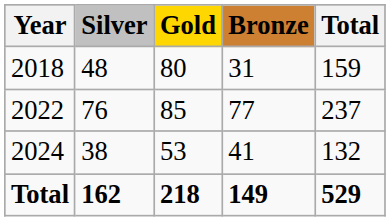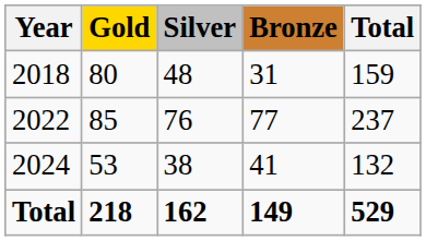 <table class="wikitable">
 <tr>
 <th>Year</th>
+<th style="background-color: #FFD700;">Gold</th>
 <th style="background-color: #C0C0C0;">Silver</th>
-<th style="background-color: #FFD700;">Gold</th>
 <th style="background-color: #CD7F32;">Bronze</th>
 <th>Total</th>
 </tr>
 <tr>
 <td>2018</td>
+<td>80</td>
 <td>48</td>
-<td>80</td>
 <td>31</td>
 <td>159</td>
 </tr>
 <tr>
 <td>2022</td>
+<td>85</td>
 <td>76</td>
-<td>85</td>
 <td>77</td>
 <td>237</td>
 </tr>
 <tr>
 <td>2024</td>
+<td>53</td>
 <td>38</td>
-<td>53</td>
 <td>41</td>
 <td>132</td>
 </tr>
 <tr>
 <td><strong>Total</strong></td>
+<td><strong>218</strong></td>
 <td><strong>162</strong></td>
-<td><strong>218</strong></td>
 <td><strong>149</strong></td>
 <td><strong>529</strong></td>
 </tr>
 </table>
